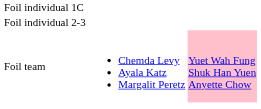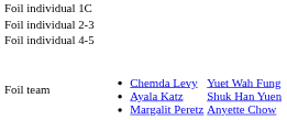 <table>
 <tr>
 <td>Foil individual 1C<br></td>
 <td></td>
 <td></td>
 <td></td>
 </tr>
 <tr>
 <td>Foil individual 2-3<br></td>
 <td></td>
 <td></td>
 <td></td>
 </tr>
 <tr>
+<td>Foil individual 4-5<br></td>
+<td></td>
+<td></td>
+<td></td>
+</tr>
+<tr>
 <td>Foil team<br></td>
 <td></td>
 <td><br><ul><li><a href='#'>Chemda Levy</a></li><li><a href='#'>Ayala Katz</a></li><li><a href='#'>Margalit Peretz</a></li></ul></td>
-<td style="background: pink;"><br><a href='#'>Yuet Wah Fung</a> <br><a href='#'>Shuk Han Yuen</a> <br><a href='#'>Anyette Chow</a> <br></td>
+<td><br><a href='#'>Yuet Wah Fung</a> <br><a href='#'>Shuk Han Yuen</a> <br><a href='#'>Anyette Chow</a> <br></td>
 </tr>
 </table>
